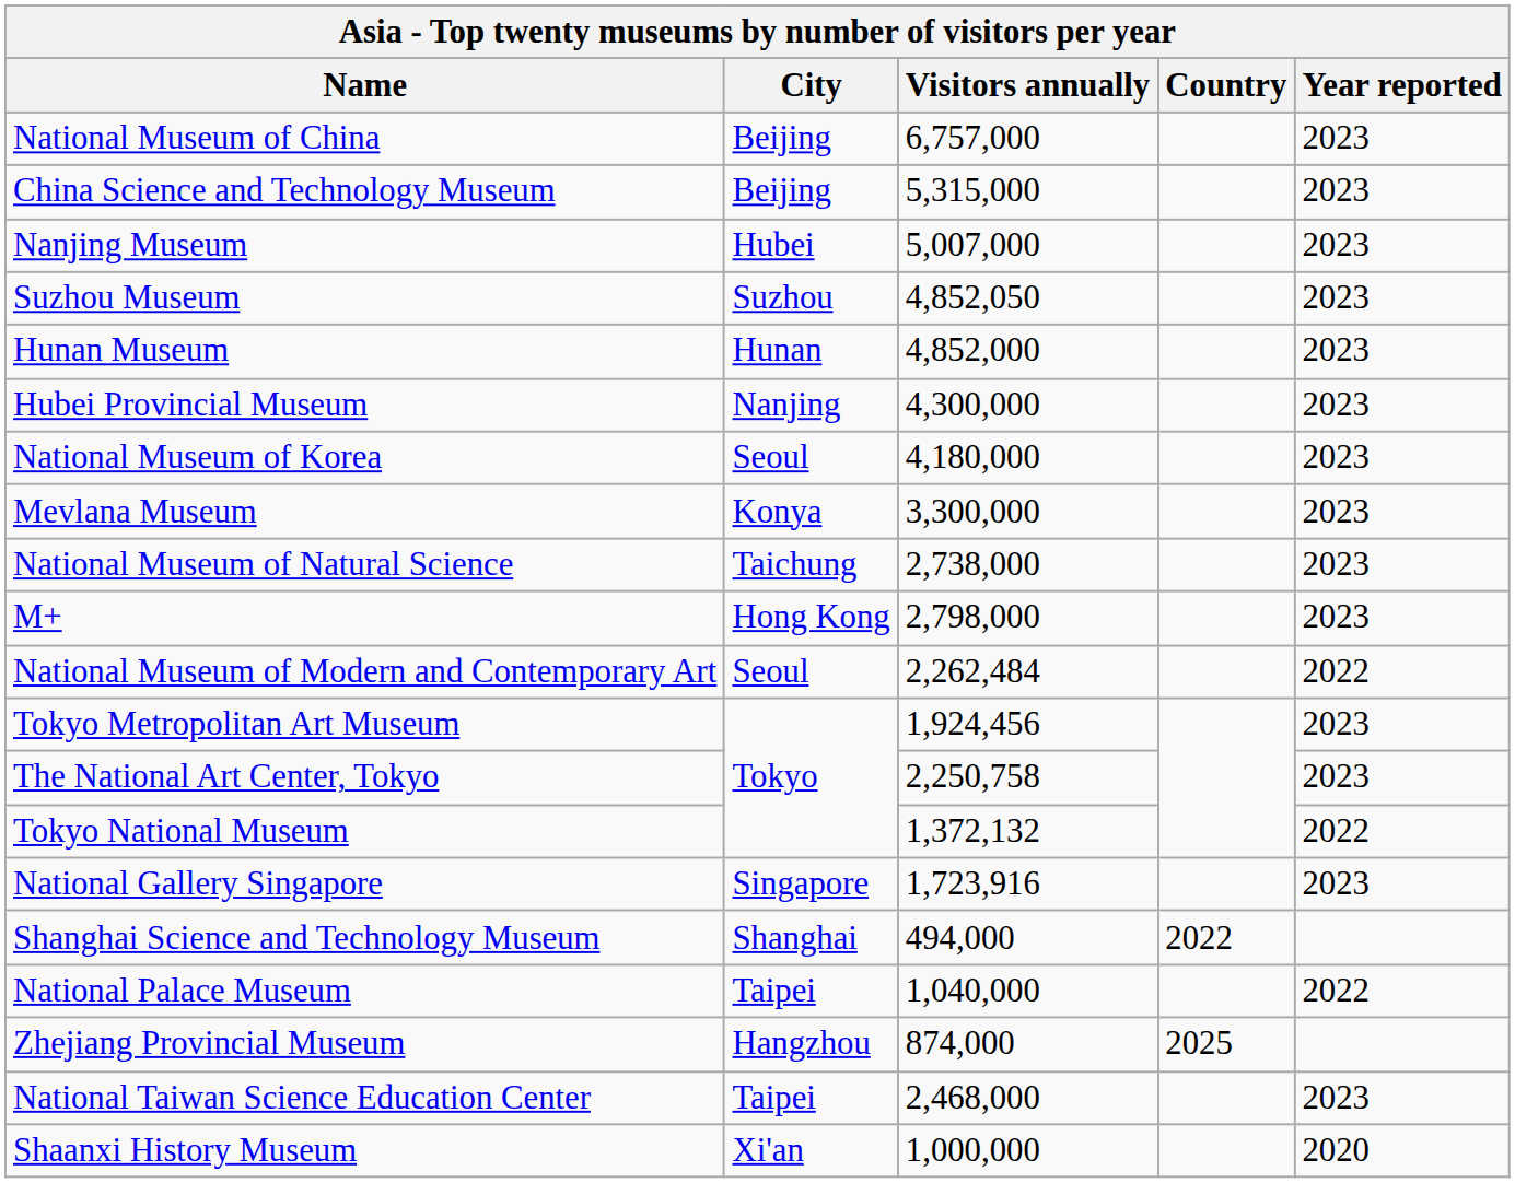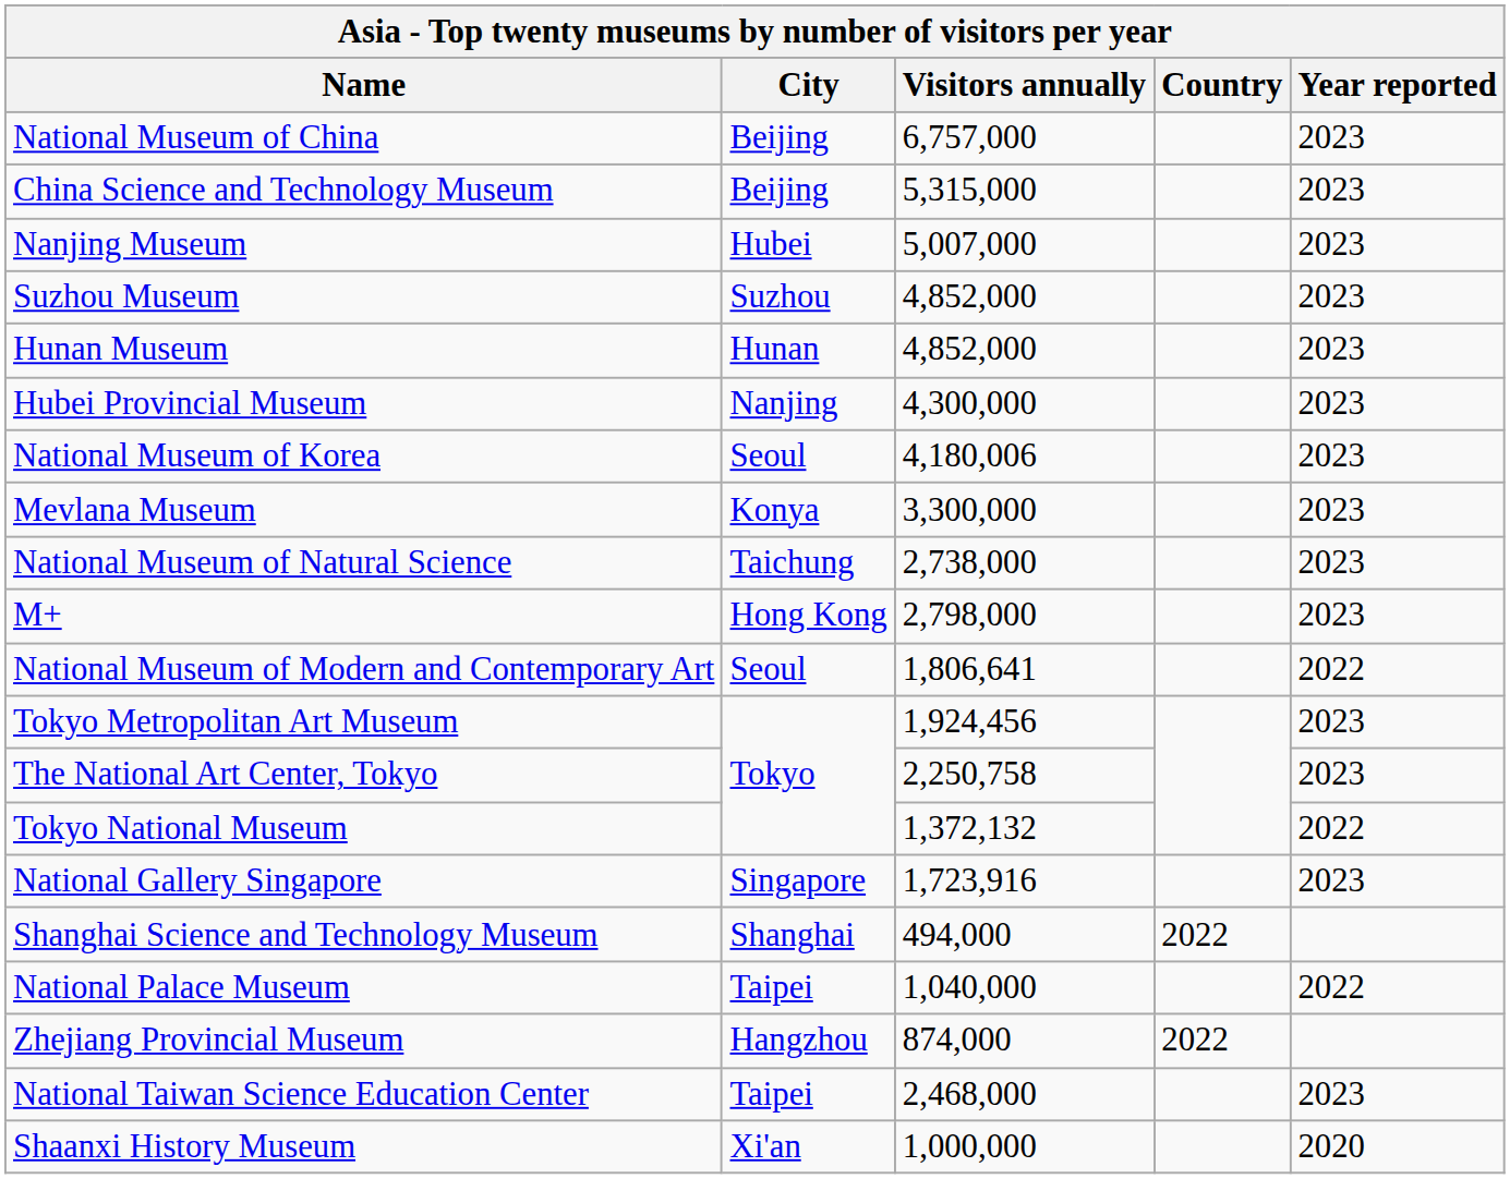 <table class="wikitable sortable">
 <tr>
 <th colspan="5">Asia - Top twenty museums by number of visitors per year</th>
 </tr>
 <tr>
 <th>Name</th>
 <th>City</th>
 <th>Visitors annually</th>
 <th>Country</th>
 <th>Year reported</th>
 </tr>
 <tr>
 <td><a href='#'>National Museum of China</a></td>
 <td><a href='#'>Beijing</a></td>
 <td>6,757,000</td>
 <td></td>
 <td>2023</td>
 </tr>
 <tr>
 <td><a href='#'>China Science and Technology Museum</a></td>
 <td><a href='#'>Beijing</a></td>
 <td>5,315,000</td>
 <td></td>
 <td>2023</td>
 </tr>
 <tr>
 <td><a href='#'>Nanjing Museum</a></td>
 <td><a href='#'>Hubei</a></td>
 <td>5,007,000</td>
 <td></td>
 <td>2023</td>
 </tr>
 <tr>
 <td><a href='#'>Suzhou Museum</a></td>
 <td><a href='#'>Suzhou</a></td>
-<td>4,852,050</td>
+<td>4,852,000</td>
 <td></td>
 <td>2023</td>
 </tr>
 <tr>
 <td><a href='#'>Hunan Museum</a></td>
 <td><a href='#'>Hunan</a></td>
 <td>4,852,000</td>
 <td></td>
 <td>2023</td>
 </tr>
 <tr>
 <td><a href='#'>Hubei Provincial Museum</a></td>
 <td><a href='#'>Nanjing</a></td>
 <td>4,300,000</td>
 <td></td>
 <td>2023</td>
 </tr>
 <tr |>
 <td><a href='#'>National Museum of Korea</a></td>
 <td><a href='#'>Seoul</a></td>
-<td>4,180,000</td>
+<td>4,180,006</td>
 <td></td>
 <td>2023</td>
 </tr>
 <tr>
 <td><a href='#'>Mevlana Museum</a></td>
 <td><a href='#'>Konya</a></td>
 <td>3,300,000</td>
 <td></td>
 <td>2023</td>
 </tr>
 <tr>
 <td><a href='#'>National Museum of Natural Science</a></td>
 <td><a href='#'>Taichung</a></td>
 <td>2,738,000</td>
 <td></td>
 <td>2023</td>
 </tr>
 <tr>
 <td><a href='#'>M+</a></td>
 <td><a href='#'>Hong Kong</a></td>
 <td>2,798,000</td>
 <td></td>
 <td>2023</td>
 </tr>
 <tr>
 <td><a href='#'>National Museum of Modern and Contemporary Art</a></td>
 <td><a href='#'>Seoul</a></td>
-<td>2,262,484</td>
+<td>1,806,641</td>
 <td></td>
 <td 1,806,641>2022</td>
 </tr>
 <tr>
 <td><a href='#'>Tokyo Metropolitan Art Museum</a></td>
 <td rowspan="3"><a href='#'>Tokyo</a></td>
 <td>1,924,456</td>
 <td rowspan="3"></td>
 <td>2023</td>
 </tr>
 <tr>
 <td><a href='#'>The National Art Center, Tokyo</a></td>
 <td>2,250,758</td>
 <td>2023</td>
 </tr>
 <tr>
 <td><a href='#'>Tokyo National Museum</a></td>
 <td>1,372,132</td>
 <td>2022</td>
 </tr>
 <tr>
 <td><a href='#'>National Gallery Singapore</a></td>
 <td><a href='#'>Singapore</a></td>
 <td>1,723,916</td>
 <td></td>
 <td>2023</td>
 </tr>
 <tr>
 <td><a href='#'>Shanghai Science and Technology Museum</a></td>
 <td><a href='#'>Shanghai</a></td>
 <td>494,000</td>
 <td>2022</td>
 </tr>
 <tr>
 <td><a href='#'>National Palace Museum</a></td>
 <td><a href='#'>Taipei</a></td>
 <td>1,040,000</td>
 <td></td>
 <td>2022</td>
 </tr>
 <tr>
 <td><a href='#'>Zhejiang Provincial Museum</a></td>
 <td><a href='#'>Hangzhou</a></td>
 <td>874,000</td>
-<td>2025</td>
+<td>2022</td>
 </tr>
 <tr>
 <td><a href='#'>National Taiwan Science Education Center</a></td>
 <td><a href='#'>Taipei</a></td>
 <td>2,468,000</td>
 <td></td>
 <td>2023</td>
 </tr>
 <tr>
 <td><a href='#'>Shaanxi History Museum</a></td>
 <td><a href='#'>Xi'an</a></td>
 <td>1,000,000</td>
 <td></td>
 <td>2020</td>
 </tr>
 </table>
